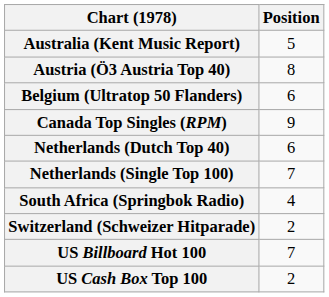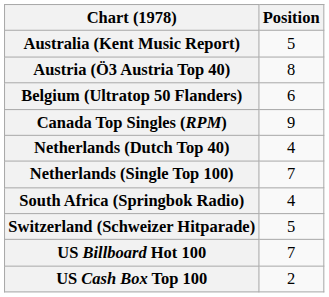 <table class="wikitable sortable plainrowheaders" style="text-align:center">
 <tr>
 <th>Chart (1978)</th>
 <th>Position</th>
 </tr>
 <tr>
 <th scope="row">Australia (Kent Music Report)</th>
 <td>5</td>
 </tr>
 <tr>
 <th scope="row">Austria (Ö3 Austria Top 40)</th>
 <td>8</td>
 </tr>
 <tr>
 <th scope="row">Belgium (Ultratop 50 Flanders)</th>
 <td>6</td>
 </tr>
 <tr>
 <th scope="row">Canada Top Singles (<em>RPM</em>)</th>
 <td>9</td>
 </tr>
 <tr>
 <th scope="row">Netherlands (Dutch Top 40)</th>
-<td>6</td>
+<td>4</td>
 </tr>
 <tr>
 <th scope="row">Netherlands (Single Top 100)</th>
 <td>7</td>
 </tr>
 <tr>
 <th scope="row">South Africa (Springbok Radio)</th>
 <td>4</td>
 </tr>
 <tr>
 <th scope="row">Switzerland (Schweizer Hitparade)</th>
-<td>2</td>
+<td>5</td>
 </tr>
 <tr>
 <th scope="row">US <em>Billboard</em> Hot 100</th>
 <td>7</td>
 </tr>
 <tr>
 <th scope="row">US <em>Cash Box</em> Top 100</th>
 <td>2</td>
 </tr>
 </table>
